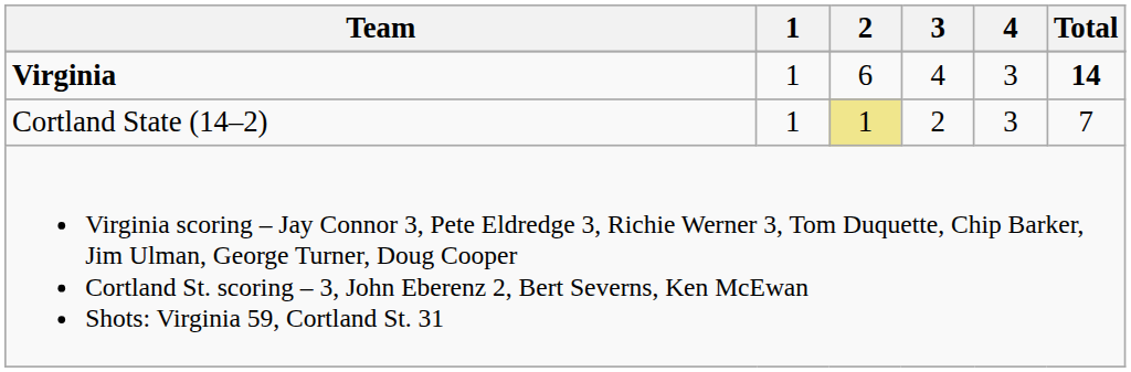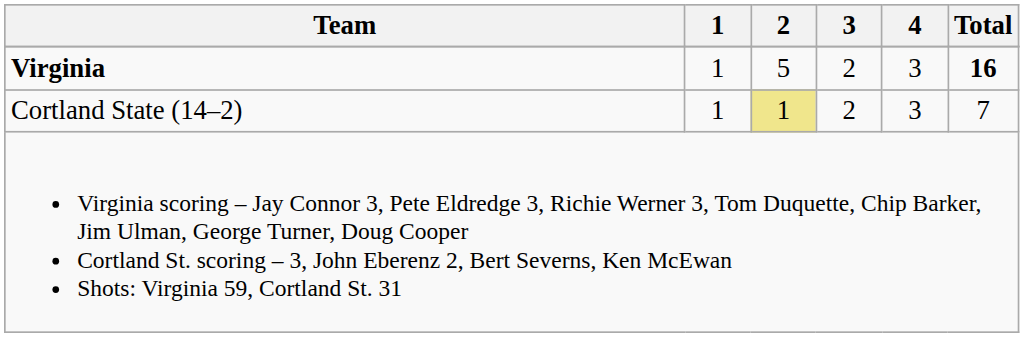 <table class="wikitable" style="text-align:center; max-width:40em">
 <tr>
 <th>Team</th>
 <th style="width:2em">1</th>
 <th style="width:2em">2</th>
 <th style="width:2em">3</th>
 <th style="width:2em">4</th>
 <th style="width:2em">Total</th>
 </tr>
 <tr>
 </tr>
 <tr>
 <td style="text-align:left"><strong>Virginia</strong></td>
 <td>1</td>
-<td>6</td>
-<td>4</td>
+<td>5</td>
+<td>2</td>
 <td>3</td>
-<td><strong>14</strong></td>
+<td><strong>16</strong></td>
 </tr>
 <tr>
 <td style="text-align:left">Cortland State (14–2)</td>
 <td>1</td>
 <td style="background: khaki;">1</td>
 <td>2</td>
 <td>3</td>
 <td>7</td>
 </tr>
 <tr>
 <td colspan=6 style="text-align:left; font-size:88%;"><br><ul><li>Virginia scoring – Jay Connor 3, Pete Eldredge 3, Richie Werner 3, Tom Duquette, Chip Barker, Jim Ulman, George Turner, Doug Cooper</li><li>Cortland St. scoring –  3, John Eberenz 2, Bert Severns, Ken McEwan</li><li>Shots: Virginia 59, Cortland St. 31</li></ul></td>
 </tr>
 </table>
